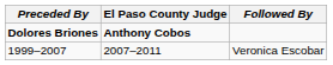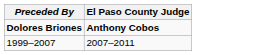 <table class="wikitable">
 <tr>
 <th><em>Preceded By</em></th>
 <th><strong>El Paso County Judge</strong></th>
-<th><em>Followed By</em></th>
 </tr>
 <tr>
 <td><strong>Dolores Briones</strong></td>
 <td><strong>Anthony Cobos</strong></td>
-<td></td>
 </tr>
 <tr>
 <td>1999–2007</td>
 <td>2007–2011</td>
-<td>Veronica Escobar</td>
 </tr>
 </table>
